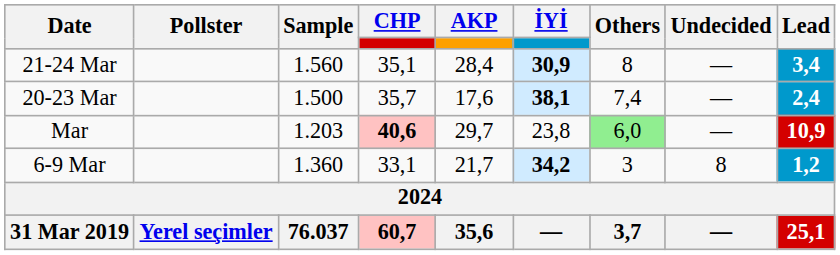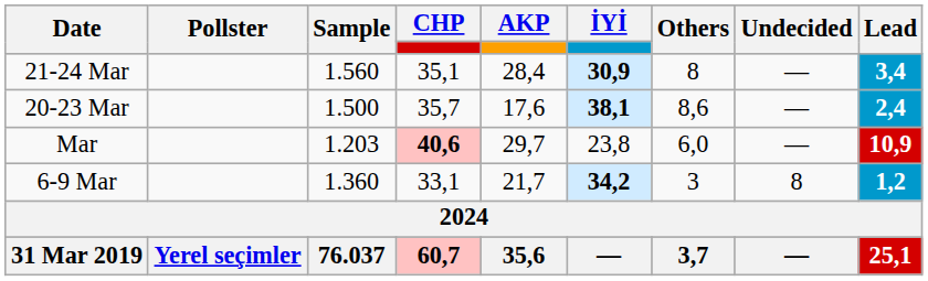 <table class="wikitable mw-collapsible" style="text-align:center; font-size:85%; line-height:14px;">
 <tr>
 <th rowspan="2">Date</th>
 <th rowspan="2">Pollster</th>
 <th rowspan="2">Sample</th>
 <th style="width:3em;"><a href='#'>CHP</a></th>
 <th style="width:3em;"><a href='#'>AKP</a></th>
 <th style="width:3em;"><a href='#'>İYİ</a></th>
 <th rowspan="2">Others</th>
 <th rowspan="2">Undecided</th>
 <th rowspan="2">Lead</th>
 </tr>
 <tr>
 <th style="background:#d40000;"></th>
 <th style="background:#fda000;"></th>
 <th style="background:#0099cc;"></th>
 </tr>
 <tr>
 <td>21-24 Mar</td>
 <td></td>
 <td>1.560</td>
 <td>35,1</td>
 <td>28,4</td>
 <td style="background:#D0EBFF"><strong>30,9</strong></td>
 <td>8</td>
 <td>—</td>
 <th style="background:#0099cc; color:white;">3,4</th>
 </tr>
 <tr>
 <td>20-23 Mar</td>
 <td></td>
 <td>1.500</td>
 <td>35,7</td>
 <td>17,6</td>
 <td style="background:#D0EBFF"><strong>38,1</strong></td>
-<td>7,4</td>
+<td>8,6</td>
 <td>—</td>
 <th style="background:#0099cc; color:white;">2,4</th>
 </tr>
 <tr>
 <td>Mar</td>
 <td></td>
 <td>1.203</td>
 <td style="background:#FFC2C2"><strong>40,6</strong></td>
 <td>29,7</td>
 <td>23,8</td>
-<td style="background: lightgreen;">6,0</td>
+<td>6,0</td>
 <td>—</td>
 <th style="background:#d40000; color:white;">10,9</th>
 </tr>
 <tr>
 <td>6-9 Mar</td>
 <td></td>
 <td>1.360</td>
 <td>33,1</td>
 <td>21,7</td>
 <td style="background:#D0EBFF"><strong>34,2</strong></td>
 <td>3</td>
 <td>8</td>
 <th style="background:#0099cc; color:white;">1,2</th>
 </tr>
 <tr>
 <th colspan="9">2024</th>
 </tr>
 <tr>
 <th>31 Mar 2019</th>
 <th><a href='#'>Yerel seçimler</a></th>
 <th>76.037</th>
 <th style="background:#FFC2C2">60,7</th>
 <th>35,6</th>
 <th>—</th>
 <th>3,7</th>
 <th>—</th>
 <th style="background:#d40000; color:white;">25,1</th>
 </tr>
 </table>
